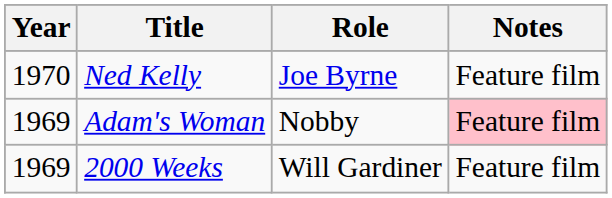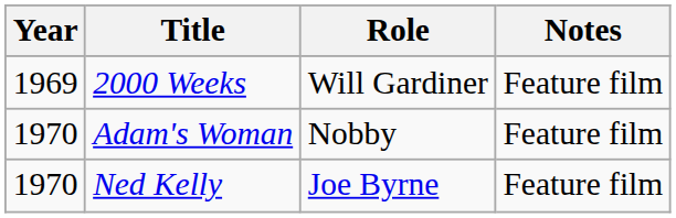 <table class="wikitable">
 <tr>
 <th>Year</th>
 <th>Title</th>
 <th>Role</th>
 <th>Notes</th>
 </tr>
 <tr>
+<td>1969</td>
+<td><em><a href='#'>2000 Weeks</a></em></td>
+<td>Will Gardiner</td>
+<td>Feature film</td>
+</tr>
+<tr>
+<td>1970</td>
+<td><em><a href='#'>Adam's Woman</a></em></td>
+<td>Nobby</td>
+<td>Feature film</td>
+</tr>
+<tr>
 <td>1970</td>
 <td><em><a href='#'>Ned Kelly</a></em></td>
 <td><a href='#'>Joe Byrne</a></td>
 <td>Feature film</td>
 </tr>
-<tr>
-<td>1969</td>
-<td><em><a href='#'>Adam's Woman</a></em></td>
-<td>Nobby</td>
-<td style="background: pink;">Feature film</td>
-</tr>
-<tr>
-<td>1969</td>
-<td><em><a href='#'>2000 Weeks</a></em></td>
-<td>Will Gardiner</td>
-<td>Feature film</td>
-</tr>
 </table>
